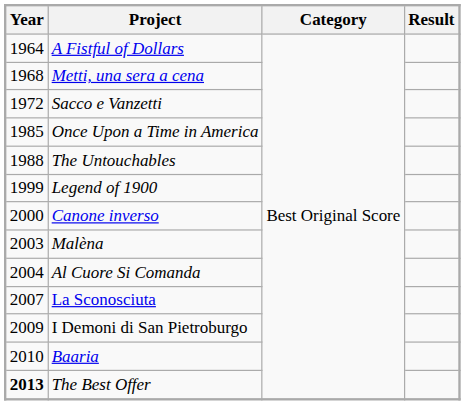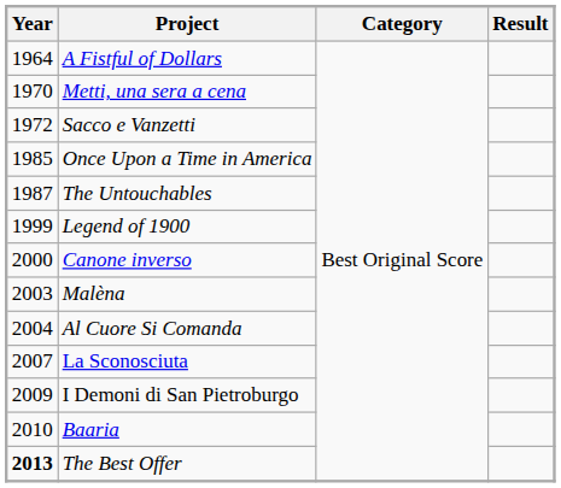 <table class="wikitable" style="border:2px #aaa solid; font-size:90%;">
 <tr style="background:#ccc; text-align:center;">
 <th>Year</th>
 <th>Project</th>
 <th>Category</th>
 <th>Result</th>
 </tr>
 <tr>
 <td>1964</td>
 <td><em><a href='#'>A Fistful of Dollars</a></em></td>
 <td rowspan=13>Best Original Score</td>
 <td></td>
 </tr>
 <tr>
-<td>1968</td>
+<td>1970</td>
 <td><em><a href='#'>Metti, una sera a cena</a></em></td>
 <td></td>
 </tr>
 <tr>
 <td>1972</td>
 <td><em>Sacco e Vanzetti</em></td>
 <td></td>
 </tr>
 <tr>
 <td>1985</td>
 <td><em>Once Upon a Time in America</em></td>
 <td></td>
 </tr>
 <tr>
-<td>1988</td>
+<td>1987</td>
 <td><em>The Untouchables</em></td>
 <td></td>
 </tr>
 <tr>
 <td>1999</td>
 <td><em>Legend of 1900</em></td>
 <td></td>
 </tr>
 <tr>
 <td>2000</td>
 <td><em><a href='#'>Canone inverso</a></em></td>
 <td></td>
 </tr>
 <tr>
 <td>2003</td>
 <td><em>Malèna</em></td>
 <td></td>
 </tr>
 <tr>
 <td>2004</td>
 <td><em>Al Cuore Si Comanda</em></td>
 <td></td>
 </tr>
 <tr>
 <td>2007</td>
 <td><a href='#'>La Sconosciuta</a></td>
 <td></td>
 </tr>
 <tr>
 <td>2009</td>
 <td>I Demoni di San Pietroburgo</td>
 <td></td>
 </tr>
 <tr>
 <td>2010</td>
 <td><em><a href='#'>Baaria</a></em></td>
 <td></td>
 </tr>
 <tr>
 <td><strong>2013</strong></td>
 <td><em>The Best Offer</em></td>
 <td></td>
 </tr>
 </table>
